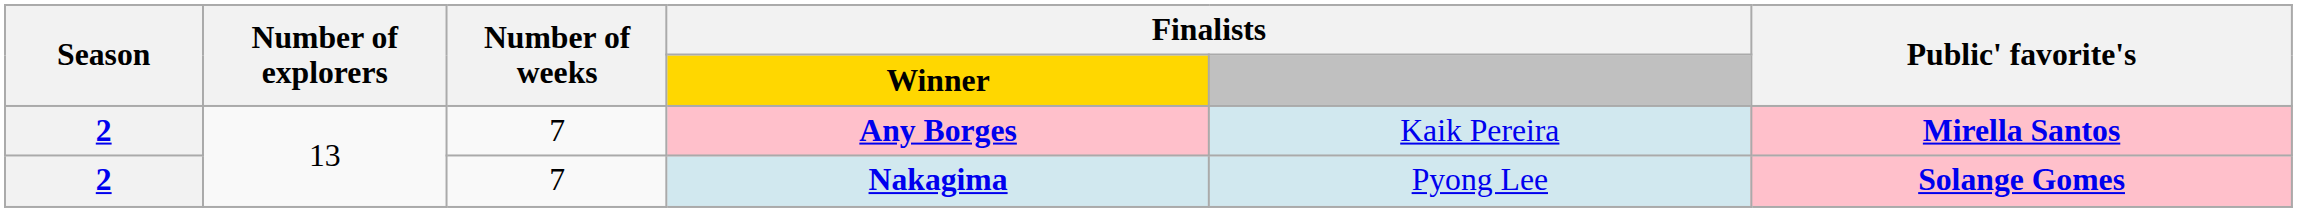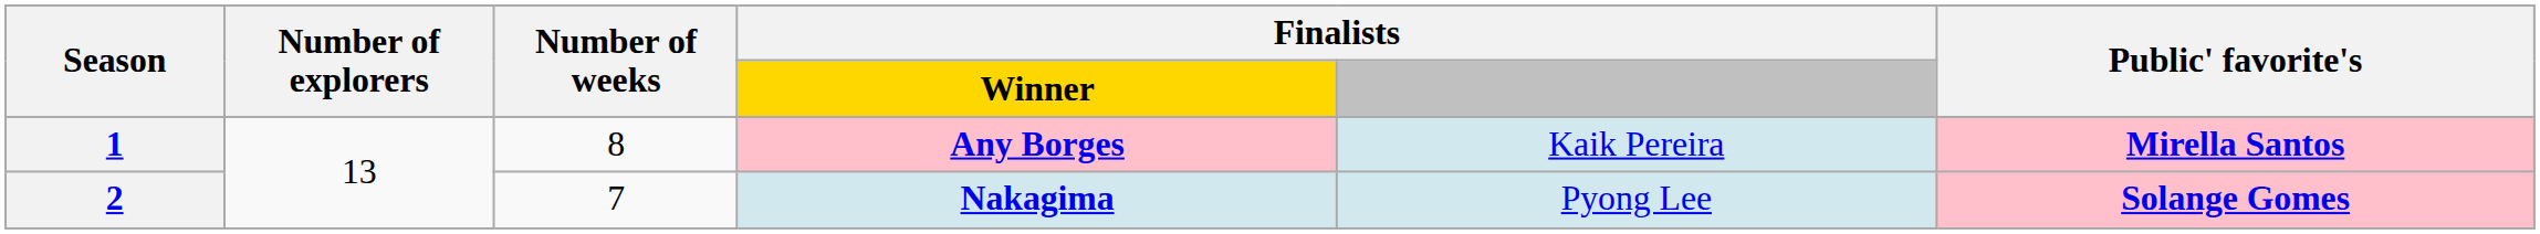 <table class="wikitable" style="text-align:center; width:73%;">
 <tr>
 <th rowspan=2 width=50>Season</th>
 <th rowspan=2 width=15>Number of<br>explorers</th>
 <th rowspan=2 width=15>Number of<br>weeks</th>
 <th colspan=2>Finalists</th>
 <th rowspan=2 width=15>Public' favorite's</th>
 </tr>
 <tr>
 <td width=125 bgcolor="FFD700"><strong>Winner</strong></td>
 <td width=125 bgcolor="C0C0C0"><strong></strong></td>
 </tr>
 <tr>
-<th><a href='#'>2</a></th>
+<th><a href='#'>1</a></th>
 <td rowspan="2">13</td>
-<td>7</td>
+<td>8</td>
 <td width="150" style="background:pink;"><strong><a href='#'>Any Borges</a></strong></td>
 <td width="150" bgcolor="d1e8ef"><a href='#'>Kaik Pereira</a></td>
 <td width="150" style="background:pink;"><strong><a href='#'>Mirella Santos</a></strong></td>
 </tr>
 <tr>
 <th><a href='#'>2</a></th>
 <td>7</td>
 <td width="150" bgcolor="d1e8ef"><strong><a href='#'>Nakagima</a></strong></td>
 <td width="150" bgcolor="d1e8ef"><a href='#'>Pyong Lee</a></td>
 <td width="150" style="background:pink;"><strong><a href='#'>Solange Gomes</a></strong></td>
 </tr>
 </table>
